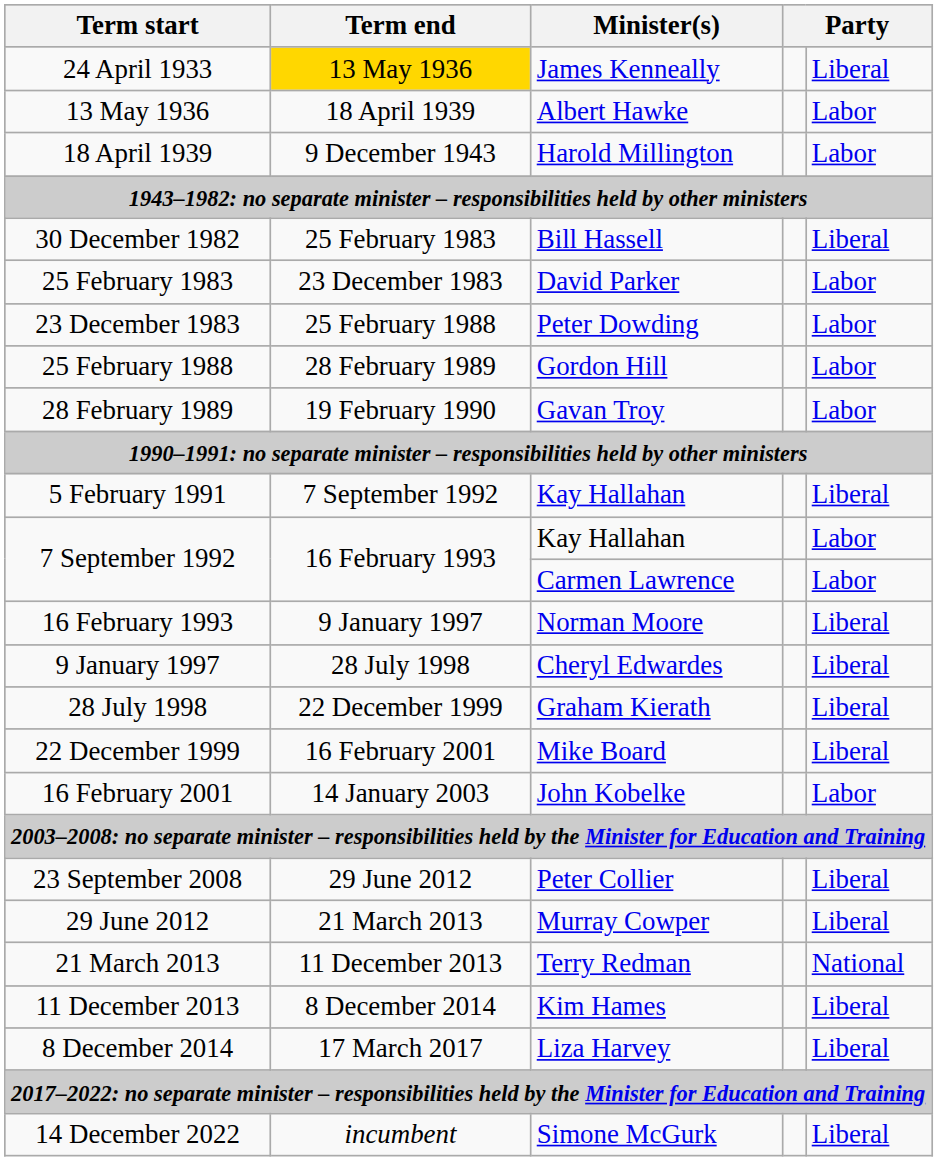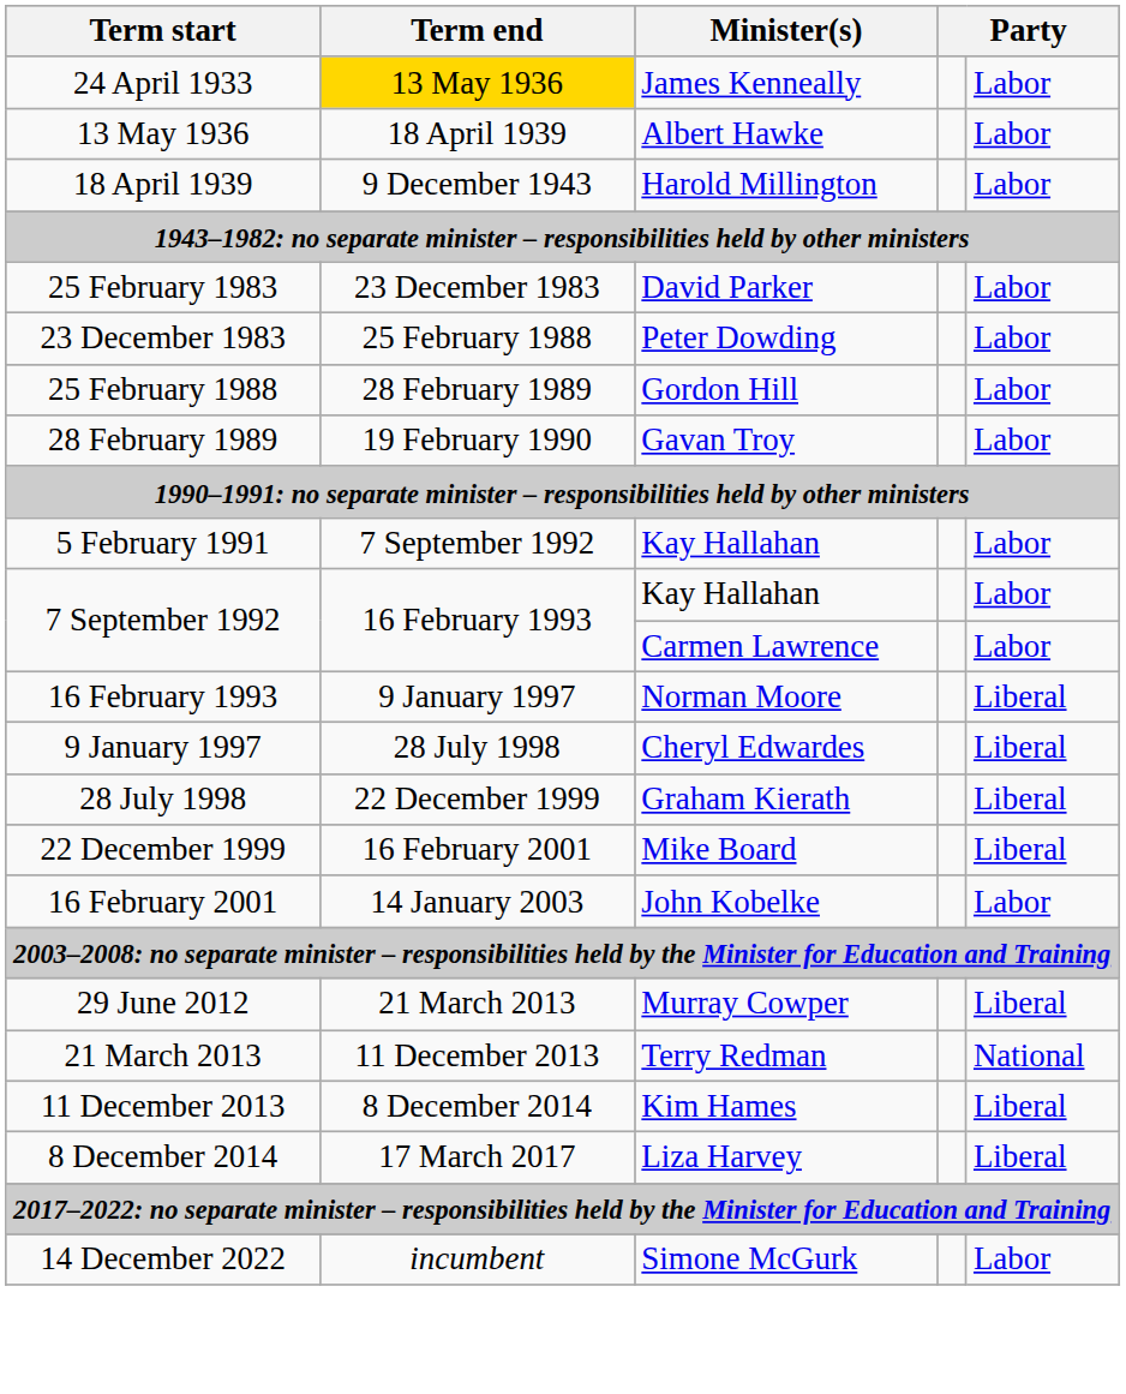 <table class="wikitable">
 <tr>
 <th>Term start</th>
 <th>Term end</th>
 <th>Minister(s)</th>
 <th colspan="2">Party</th>
 </tr>
 <tr>
 <td align=center>24 April 1933</td>
 <td align=center style="background: gold;">13 May 1936</td>
 <td><a href='#'>James Kenneally</a></td>
 <td> </td>
-<td><a href='#'>Liberal</a></td>
+<td><a href='#'>Labor</a></td>
 </tr>
 <tr>
 <td align=center>13 May 1936</td>
 <td align=center>18 April 1939</td>
 <td><a href='#'>Albert Hawke</a></td>
 <td> </td>
 <td><a href='#'>Labor</a></td>
 </tr>
 <tr>
 <td align=center>18 April 1939</td>
 <td align=center>9 December 1943</td>
 <td><a href='#'>Harold Millington</a></td>
 <td> </td>
 <td><a href='#'>Labor</a></td>
 </tr>
 <tr>
 <th colspan=5 style="background: #cccccc;"><small><strong><em>1943–1982: no separate minister – responsibilities held by other ministers</em></strong></small></th>
-</tr>
-<tr>
-<td align=center>30 December 1982</td>
-<td align=center>25 February 1983</td>
-<td><a href='#'>Bill Hassell</a></td>
-<td> </td>
-<td><a href='#'>Liberal</a></td>
 </tr>
 <tr>
 <td align=center>25 February 1983</td>
 <td align=center>23 December 1983</td>
 <td><a href='#'>David Parker</a></td>
 <td> </td>
 <td><a href='#'>Labor</a></td>
 </tr>
 <tr>
 <td align=center>23 December 1983</td>
 <td align=center>25 February 1988</td>
 <td><a href='#'>Peter Dowding</a></td>
 <td> </td>
 <td><a href='#'>Labor</a></td>
 </tr>
 <tr>
 <td align=center>25 February 1988</td>
 <td align=center>28 February 1989</td>
 <td><a href='#'>Gordon Hill</a></td>
 <td> </td>
 <td><a href='#'>Labor</a></td>
 </tr>
 <tr>
 <td align=center>28 February 1989</td>
 <td align=center>19 February 1990</td>
 <td><a href='#'>Gavan Troy</a></td>
 <td> </td>
 <td><a href='#'>Labor</a></td>
 </tr>
 <tr>
 <th colspan=5 style="background: #cccccc;"><small><strong><em>1990–1991: no separate minister – responsibilities held by other ministers</em></strong></small></th>
 </tr>
 <tr>
 <td align=center>5 February 1991</td>
 <td align=center>7 September 1992</td>
 <td><a href='#'>Kay Hallahan</a></td>
 <td> </td>
-<td><a href='#'>Liberal</a></td>
+<td><a href='#'>Labor</a></td>
 </tr>
 <tr>
 <td rowspan=2 align=center>7 September 1992</td>
 <td rowspan=2 align=center>16 February 1993</td>
 <td>Kay Hallahan </td>
 <td> </td>
 <td><a href='#'>Labor</a></td>
 </tr>
 <tr>
 <td><a href='#'>Carmen Lawrence</a> </td>
 <td> </td>
 <td><a href='#'>Labor</a></td>
 </tr>
 <tr>
 <td align=center>16 February 1993</td>
 <td align=center>9 January 1997</td>
 <td><a href='#'>Norman Moore</a></td>
 <td> </td>
 <td><a href='#'>Liberal</a></td>
 </tr>
 <tr>
 <td align=center>9 January 1997</td>
 <td align=center>28 July 1998</td>
 <td><a href='#'>Cheryl Edwardes</a></td>
 <td> </td>
 <td><a href='#'>Liberal</a></td>
 </tr>
 <tr>
 <td align=center>28 July 1998</td>
 <td align=center>22 December 1999</td>
 <td><a href='#'>Graham Kierath</a></td>
 <td> </td>
 <td><a href='#'>Liberal</a></td>
 </tr>
 <tr>
 <td align=center>22 December 1999</td>
 <td align=center>16 February 2001</td>
 <td><a href='#'>Mike Board</a></td>
 <td> </td>
 <td><a href='#'>Liberal</a></td>
 </tr>
 <tr>
 <td align=center>16 February 2001</td>
 <td align=center>14 January 2003</td>
 <td><a href='#'>John Kobelke</a></td>
 <td> </td>
 <td><a href='#'>Labor</a></td>
 </tr>
 <tr>
 <th colspan=5 style="background: #cccccc;"><small><strong><em>2003–2008: no separate minister – responsibilities held by the <a href='#'>Minister for Education and Training</a></em></strong></small></th>
 </tr>
 <tr>
-<td align=center>23 September 2008</td>
-<td align=center>29 June 2012</td>
-<td><a href='#'>Peter Collier</a></td>
-<td> </td>
-<td><a href='#'>Liberal</a></td>
-</tr>
-<tr>
 <td align=center>29 June 2012</td>
 <td align=center>21 March 2013</td>
 <td><a href='#'>Murray Cowper</a></td>
 <td> </td>
 <td><a href='#'>Liberal</a></td>
 </tr>
 <tr>
 <td align=center>21 March 2013</td>
 <td align=center>11 December 2013</td>
 <td><a href='#'>Terry Redman</a></td>
 <td> </td>
 <td><a href='#'>National</a></td>
 </tr>
 <tr>
 <td align=center>11 December 2013</td>
 <td align=center>8 December 2014</td>
 <td><a href='#'>Kim Hames</a></td>
 <td> </td>
 <td><a href='#'>Liberal</a></td>
 </tr>
 <tr>
 <td align=center>8 December 2014</td>
 <td align=center>17 March 2017</td>
 <td><a href='#'>Liza Harvey</a></td>
 <td> </td>
 <td><a href='#'>Liberal</a></td>
 </tr>
 <tr>
 <th colspan=5 style="background: #cccccc;"><small><strong><em>2017–2022: no separate minister – responsibilities held by the <a href='#'>Minister for Education and Training</a></em></strong></small></th>
 </tr>
 <tr>
 <td align=center>14 December 2022</td>
 <td align=center><em>incumbent</em></td>
 <td><a href='#'>Simone McGurk</a></td>
 <td> </td>
-<td><a href='#'>Liberal</a></td>
+<td><a href='#'>Labor</a></td>
 </tr>
 </table>
